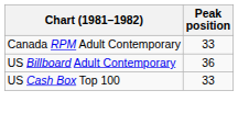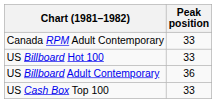 <table class="wikitable sortable">
 <tr>
 <th>Chart (1981–1982)</th>
 <th>Peak<br>position</th>
 </tr>
 <tr>
 <td>Canada <em><a href='#'>RPM</a></em> Adult Contemporary</td>
+<td style="text-align:center;">33</td>
+</tr>
+<tr>
+<td>US <em><a href='#'>Billboard</a></em> <a href='#'>Hot 100</a></td>
 <td style="text-align:center;">33</td>
 </tr>
 <tr>
 <td>US <em><a href='#'>Billboard</a></em> <a href='#'>Adult Contemporary</a></td>
 <td style="text-align:center;">36</td>
 </tr>
 <tr>
 <td>US <a href='#'><em>Cash Box</em></a> Top 100</td>
 <td align="center">33</td>
 </tr>
 </table>
